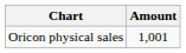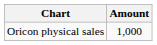 <table class="wikitable">
 <tr>
 <th>Chart</th>
 <th>Amount</th>
 </tr>
 <tr>
 <td>Oricon physical sales</td>
-<td align="center">1,001</td>
+<td align="center">1,000</td>
 </tr>
 </table>
